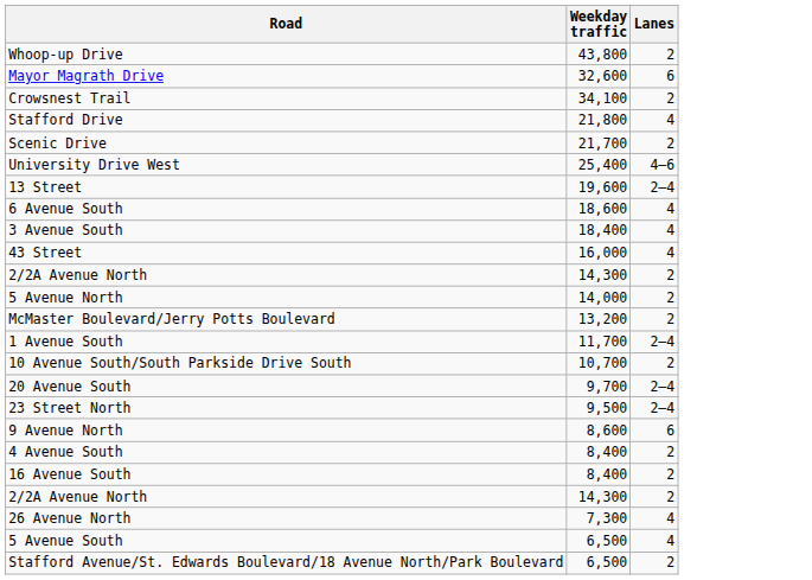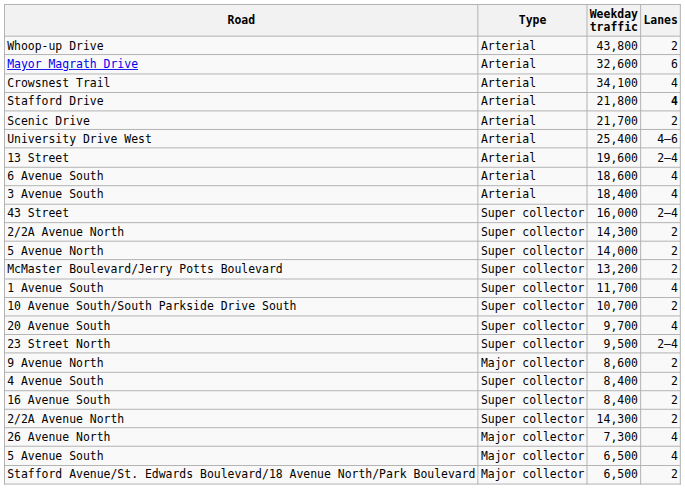 <table class="wikitable sortable">
 <tr>
 <th>Road</th>
+<th>Type</th>
 <th>Weekday<br>traffic</th>
 <th>Lanes</th>
 </tr>
 <tr>
 <td>Whoop-up Drive</td>
+<td>Arterial</td>
 <td align="right">43,800</td>
 <td align="right">2</td>
 </tr>
 <tr>
 <td><a href='#'>Mayor Magrath Drive</a></td>
+<td>Arterial</td>
 <td align="right">32,600</td>
 <td align="right">6</td>
 </tr>
 <tr>
 <td>Crowsnest Trail</td>
+<td>Arterial</td>
 <td align="right">34,100</td>
-<td align="right">2</td>
+<td align="right">4</td>
 </tr>
 <tr>
 <td>Stafford Drive</td>
+<td>Arterial</td>
 <td align="right">21,800</td>
-<td align="right">4</td>
+<td align="right"><strong>4</strong></td>
 </tr>
 <tr>
 <td>Scenic Drive</td>
+<td>Arterial</td>
 <td align="right">21,700</td>
 <td align="right">2</td>
 </tr>
 <tr>
 <td>University Drive West</td>
+<td>Arterial</td>
 <td align="right">25,400</td>
 <td align="right">4–6</td>
 </tr>
 <tr>
 <td>13 Street</td>
+<td>Arterial</td>
 <td align="right">19,600</td>
 <td align="right">2–4</td>
 </tr>
 <tr>
 <td>6 Avenue South</td>
+<td>Arterial</td>
 <td align="right">18,600</td>
 <td align="right">4</td>
 </tr>
 <tr>
 <td>3 Avenue South</td>
+<td>Arterial</td>
 <td align="right">18,400</td>
 <td align="right">4</td>
 </tr>
 <tr>
 <td>43 Street</td>
+<td>Super collector</td>
 <td align="right">16,000</td>
-<td align="right">4</td>
+<td align="right">2–4</td>
 </tr>
 <tr>
 <td>2/2A Avenue North</td>
+<td>Super collector</td>
 <td align="right">14,300</td>
 <td align="right">2</td>
 </tr>
 <tr>
 <td>5 Avenue North</td>
+<td>Super collector</td>
 <td align="right">14,000</td>
 <td align="right">2</td>
 </tr>
 <tr>
 <td>McMaster Boulevard/Jerry Potts Boulevard</td>
+<td>Super collector</td>
 <td align="right">13,200</td>
 <td align="right">2</td>
 </tr>
 <tr>
 <td>1 Avenue South</td>
+<td>Super collector</td>
 <td align="right">11,700</td>
-<td align="right">2–4</td>
+<td align="right">4</td>
 </tr>
 <tr>
 <td>10 Avenue South/South Parkside Drive South</td>
+<td>Super collector</td>
 <td align="right">10,700</td>
 <td align="right">2</td>
 </tr>
 <tr>
 <td>20 Avenue South</td>
+<td>Super collector</td>
 <td align="right">9,700</td>
-<td align="right">2–4</td>
+<td align="right">4</td>
 </tr>
 <tr>
 <td>23 Street North</td>
+<td>Super collector</td>
 <td align="right">9,500</td>
 <td align="right">2–4</td>
 </tr>
 <tr>
 <td>9 Avenue North</td>
+<td>Major collector</td>
 <td align="right">8,600</td>
-<td align="right">6</td>
+<td align="right">2</td>
 </tr>
 <tr>
 <td>4 Avenue South</td>
+<td>Super collector</td>
 <td align="right">8,400</td>
 <td align="right">2</td>
 </tr>
 <tr>
 <td>16 Avenue South</td>
+<td>Super collector</td>
 <td align="right">8,400</td>
 <td align="right">2</td>
 </tr>
 <tr>
 <td>2/2A Avenue North</td>
+<td>Super collector</td>
 <td align="right">14,300</td>
 <td align="right">2</td>
 </tr>
 <tr>
 <td>26 Avenue North</td>
+<td>Major collector</td>
 <td align="right">7,300</td>
 <td align="right">4</td>
 </tr>
 <tr>
 <td>5 Avenue South</td>
+<td>Major collector</td>
 <td align="right">6,500</td>
 <td align="right">4</td>
 </tr>
 <tr>
 <td>Stafford Avenue/St. Edwards Boulevard/18 Avenue North/Park Boulevard</td>
+<td>Major collector</td>
 <td align="right">6,500</td>
 <td align="right">2</td>
 </tr>
 </table>
